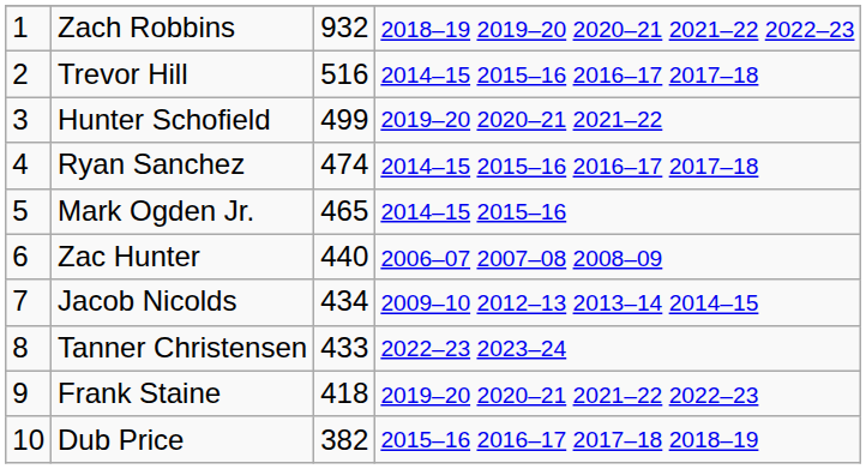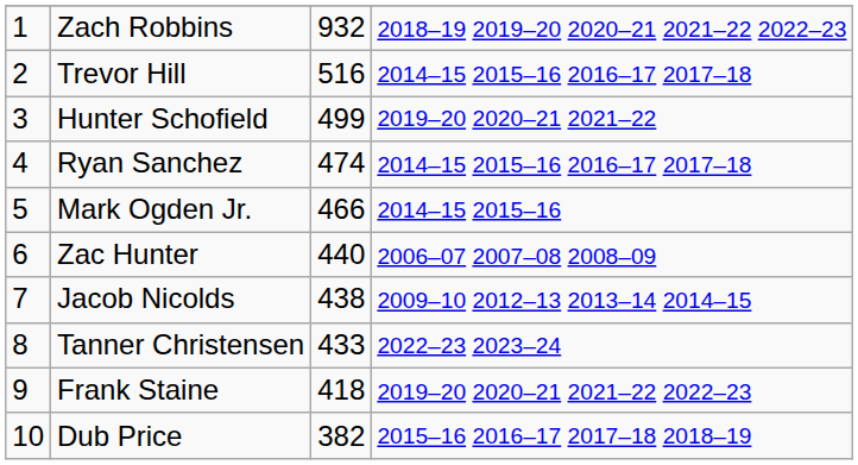 <table class="wikitable">
 <tr>
 </tr>
 <tr>
 <td>1</td>
 <td>Zach Robbins</td>
 <td>932</td>
 <td style="font-size:80%;"><a href='#'>2018–19</a> <a href='#'>2019–20</a> <a href='#'>2020–21</a> <a href='#'>2021–22</a> <a href='#'>2022–23</a></td>
 </tr>
 <tr>
 <td>2</td>
 <td>Trevor Hill</td>
 <td>516</td>
 <td style="font-size:80%;"><a href='#'>2014–15</a> <a href='#'>2015–16</a> <a href='#'>2016–17</a> <a href='#'>2017–18</a></td>
 </tr>
 <tr>
 <td>3</td>
 <td>Hunter Schofield</td>
 <td>499</td>
 <td style="font-size:80%;"><a href='#'>2019–20</a> <a href='#'>2020–21</a> <a href='#'>2021–22</a></td>
 </tr>
 <tr>
 <td>4</td>
 <td>Ryan Sanchez</td>
 <td>474</td>
 <td style="font-size:80%;"><a href='#'>2014–15</a> <a href='#'>2015–16</a> <a href='#'>2016–17</a> <a href='#'>2017–18</a></td>
 </tr>
 <tr>
 <td>5</td>
 <td>Mark Ogden Jr.</td>
-<td>465</td>
+<td>466</td>
 <td style="font-size:80%;"><a href='#'>2014–15</a> <a href='#'>2015–16</a></td>
 </tr>
 <tr>
 <td>6</td>
 <td>Zac Hunter</td>
 <td>440</td>
 <td style="font-size:80%;"><a href='#'>2006–07</a> <a href='#'>2007–08</a> <a href='#'>2008–09</a></td>
 </tr>
 <tr>
 <td>7</td>
 <td>Jacob Nicolds</td>
-<td>434</td>
+<td>438</td>
 <td style="font-size:80%;"><a href='#'>2009–10</a> <a href='#'>2012–13</a> <a href='#'>2013–14</a> <a href='#'>2014–15</a></td>
 </tr>
 <tr>
 <td>8</td>
 <td>Tanner Christensen</td>
 <td>433</td>
 <td style="font-size:80%;"><a href='#'>2022–23</a> <a href='#'>2023–24</a></td>
 </tr>
 <tr>
 <td>9</td>
 <td>Frank Staine</td>
 <td>418</td>
 <td style="font-size:80%;"><a href='#'>2019–20</a> <a href='#'>2020–21</a> <a href='#'>2021–22</a> <a href='#'>2022–23</a></td>
 </tr>
 <tr>
 <td>10</td>
 <td>Dub Price</td>
 <td>382</td>
 <td style="font-size:80%;"><a href='#'>2015–16</a> <a href='#'>2016–17</a> <a href='#'>2017–18</a> <a href='#'>2018–19</a></td>
 </tr>
 </table>
